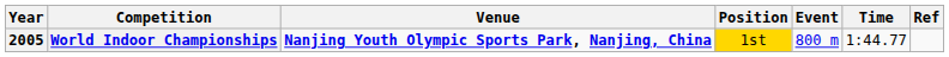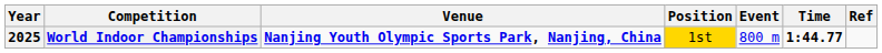 <table class="wikitable sortable">
 <tr>
 <th scope="col">Year</th>
 <th scope="col">Competition</th>
 <th scope="col">Venue</th>
 <th scope="col">Position</th>
 <th scope="col">Event</th>
 <th scope="col">Time</th>
 <th>Ref</th>
 </tr>
 <tr>
-<th scope="rowgroup">2005</th>
+<th scope="rowgroup">2025</th>
 <th scope="row"><a href='#'>World Indoor Championships</a></th>
 <td><strong><a href='#'>Nanjing Youth Olympic Sports Park</a>, <a href='#'>Nanjing, China</a></strong></td>
 <td style="text-align:center" bgcolor="gold">1st</td>
 <td><a href='#'>800 m</a></td>
-<td>1:44.77</td>
+<td><strong>1:44.77</strong></td>
 <td></td>
 </tr>
 </table>
